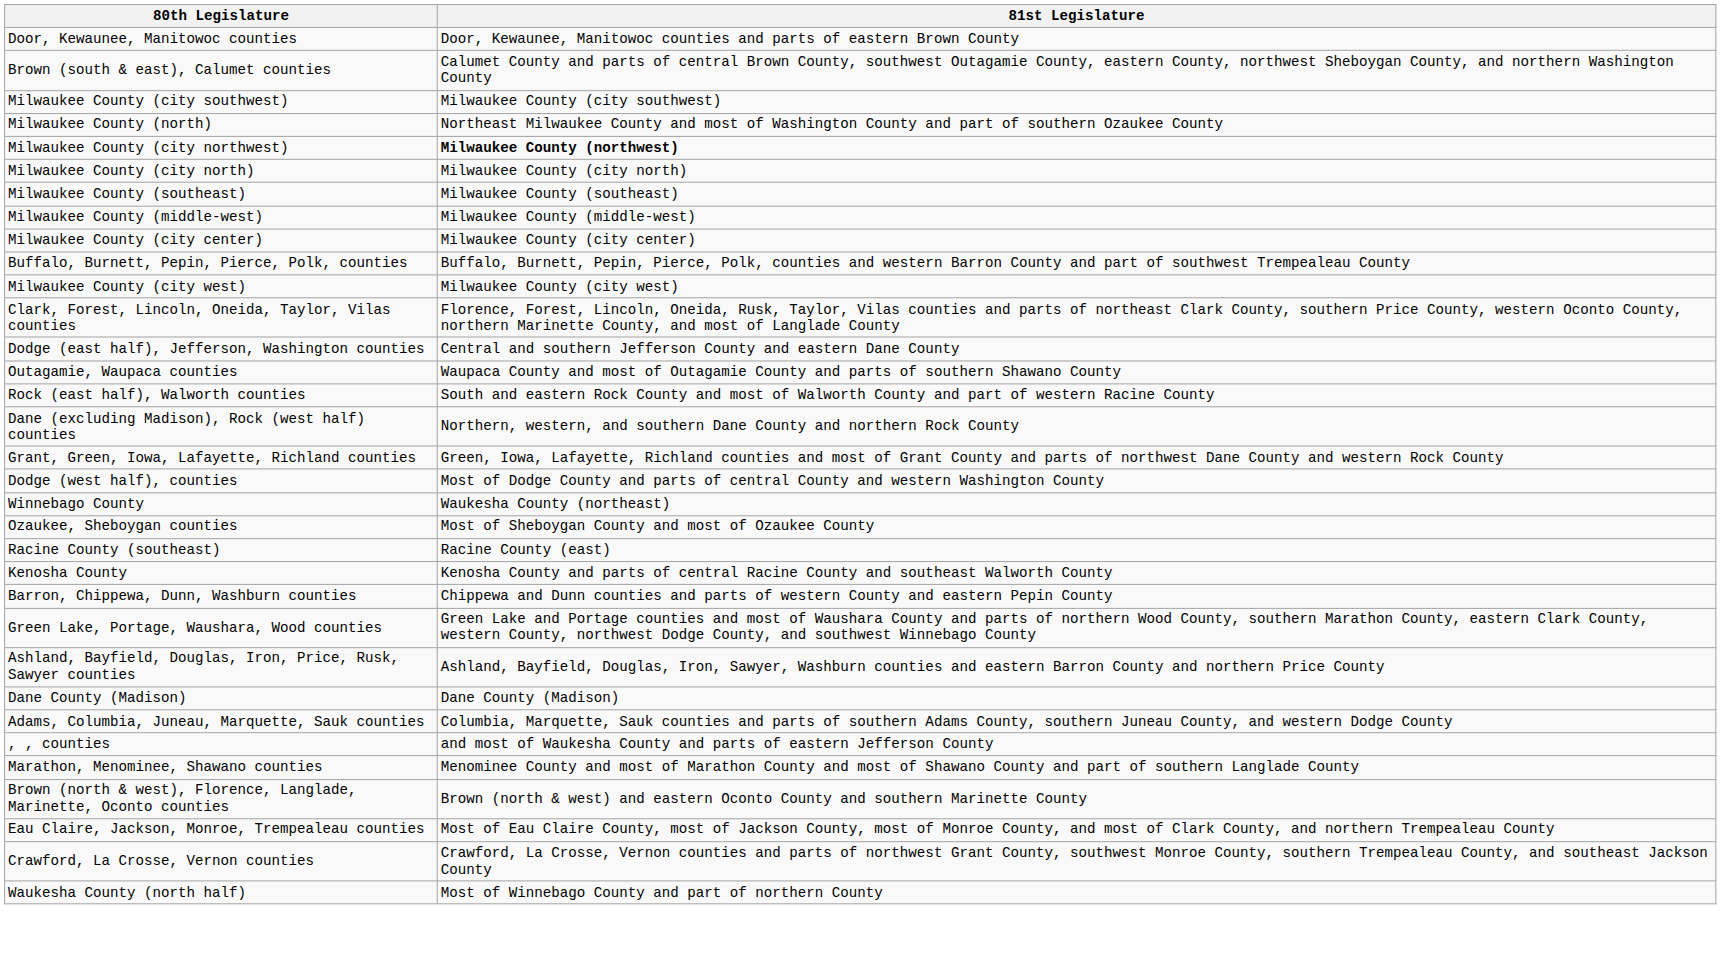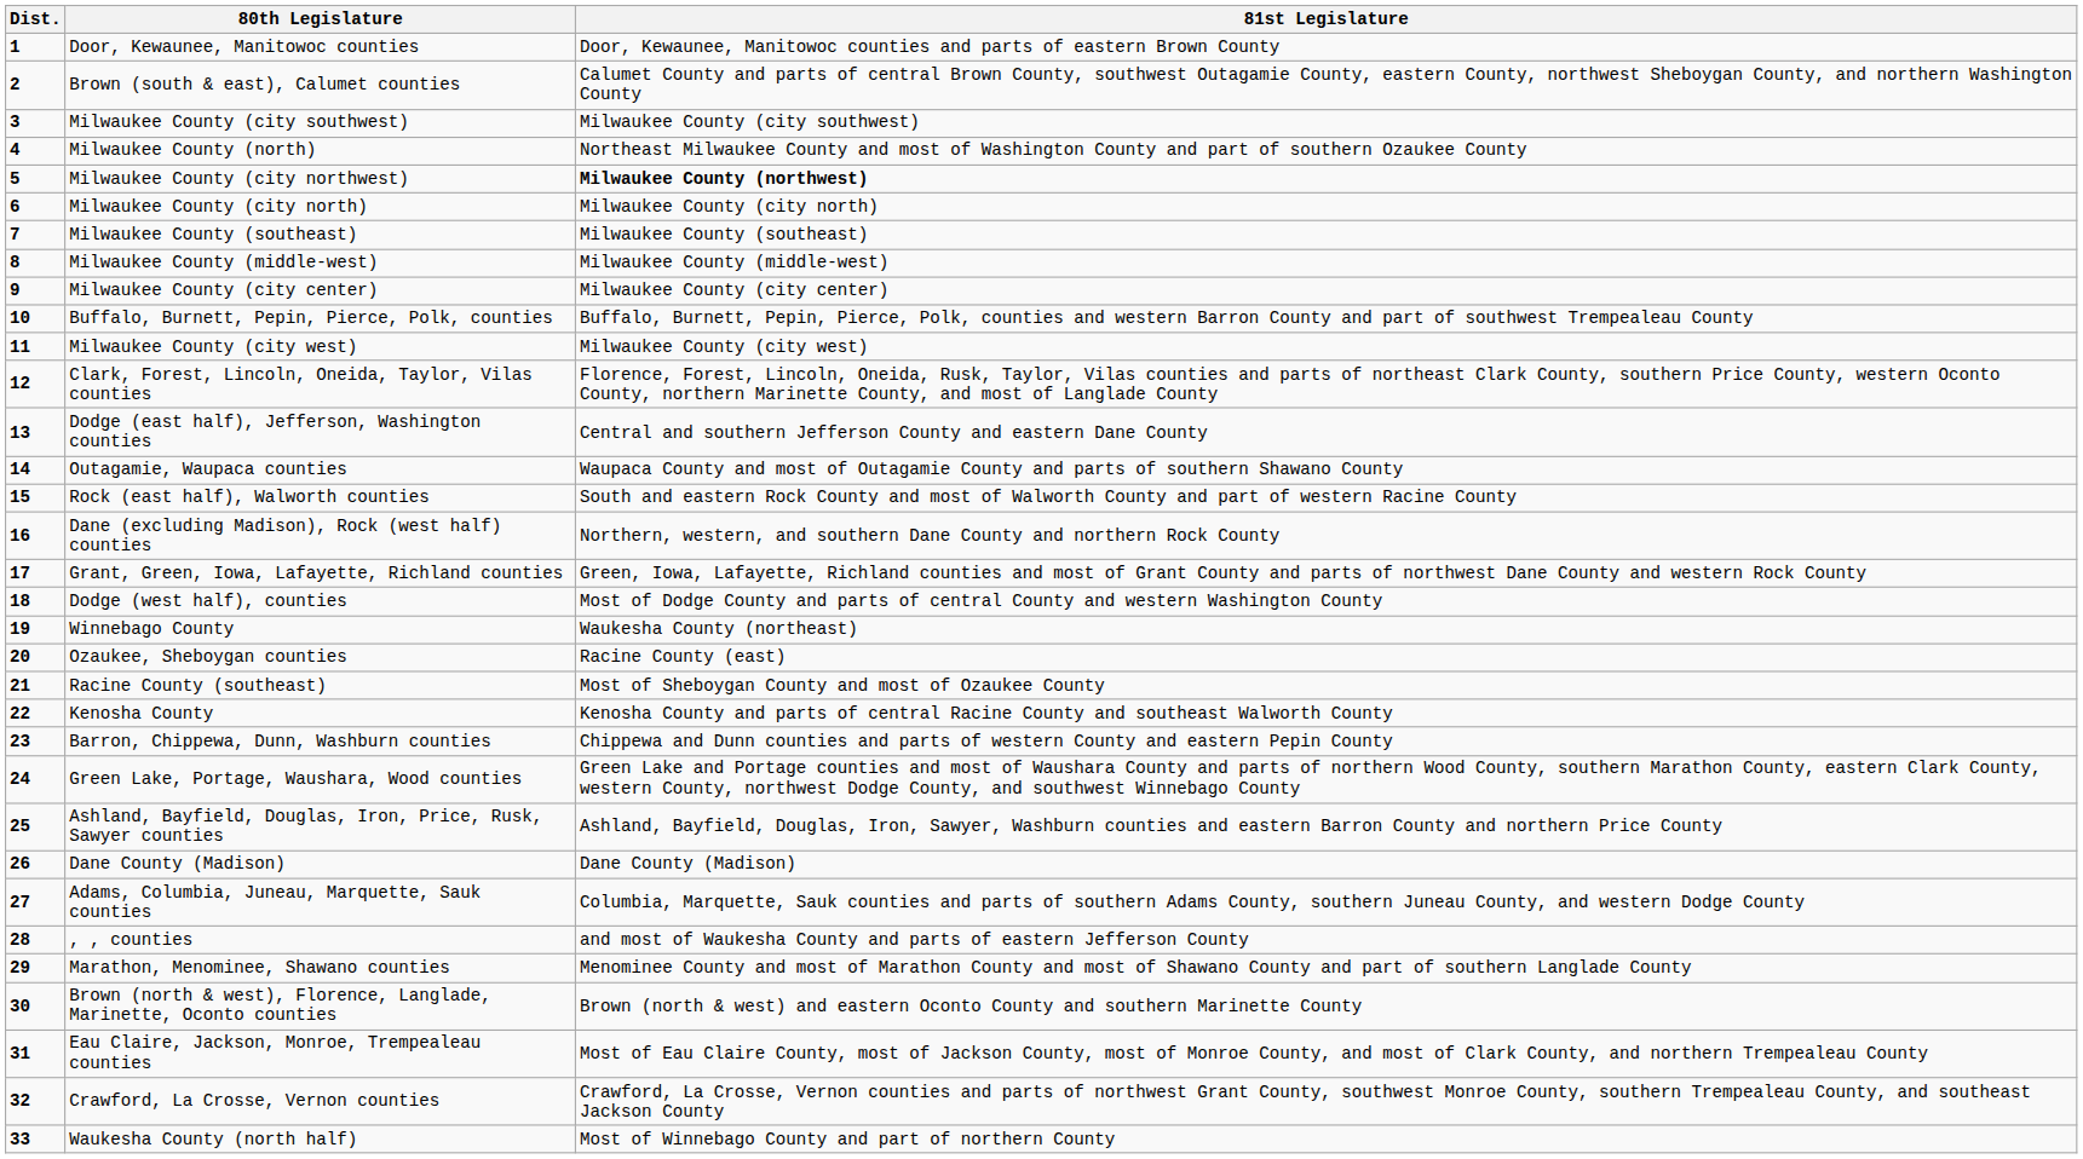 <table class="wikitable">
 <tr>
+<th>Dist.</th>
 <th>80th Legislature</th>
 <th>81st Legislature</th>
 </tr>
 <tr>
+<td><strong>1</strong></td>
 <td>Door, Kewaunee, Manitowoc counties</td>
 <td>Door, Kewaunee, Manitowoc counties and parts of eastern Brown County</td>
 </tr>
 <tr>
+<td><strong>2</strong></td>
 <td>Brown (south & east), Calumet counties</td>
 <td>Calumet County and parts of central Brown County, southwest Outagamie County, eastern  County, northwest Sheboygan County, and northern Washington County</td>
 </tr>
 <tr>
+<td><strong>3</strong></td>
 <td>Milwaukee County (city southwest)</td>
 <td>Milwaukee County (city southwest)</td>
 </tr>
 <tr>
+<td><strong>4</strong></td>
 <td>Milwaukee County (north)</td>
 <td>Northeast Milwaukee County and most of Washington County and part of southern Ozaukee County</td>
 </tr>
 <tr>
+<td><strong>5</strong></td>
 <td>Milwaukee County (city northwest)</td>
 <td><strong>Milwaukee County (northwest)</strong></td>
 </tr>
 <tr>
+<td><strong>6</strong></td>
 <td>Milwaukee County (city north)</td>
 <td>Milwaukee County (city north)</td>
 </tr>
 <tr>
+<td><strong>7</strong></td>
 <td>Milwaukee County (southeast)</td>
 <td>Milwaukee County (southeast)</td>
 </tr>
 <tr>
+<td><strong>8</strong></td>
 <td>Milwaukee County (middle-west)</td>
 <td>Milwaukee County (middle-west)</td>
 </tr>
 <tr>
+<td><strong>9</strong></td>
 <td>Milwaukee County (city center)</td>
 <td>Milwaukee County (city center)</td>
 </tr>
 <tr>
+<td><strong>10</strong></td>
 <td>Buffalo, Burnett, Pepin, Pierce, Polk,  counties</td>
 <td>Buffalo, Burnett, Pepin, Pierce, Polk,  counties and western Barron County and part of southwest Trempealeau County</td>
 </tr>
 <tr>
+<td><strong>11</strong></td>
 <td>Milwaukee County (city west)</td>
 <td>Milwaukee County (city west)</td>
 </tr>
 <tr>
+<td><strong>12</strong></td>
 <td>Clark, Forest, Lincoln, Oneida, Taylor, Vilas counties</td>
 <td>Florence, Forest, Lincoln, Oneida, Rusk, Taylor, Vilas counties and parts of northeast Clark County, southern Price County, western Oconto County, northern Marinette County, and most of Langlade County</td>
 </tr>
 <tr>
+<td><strong>13</strong></td>
 <td>Dodge (east half), Jefferson, Washington counties</td>
 <td>Central and southern Jefferson County and eastern Dane County</td>
 </tr>
 <tr>
+<td><strong>14</strong></td>
 <td>Outagamie, Waupaca counties</td>
 <td>Waupaca County and most of Outagamie County and parts of southern Shawano County</td>
 </tr>
 <tr>
+<td><strong>15</strong></td>
 <td>Rock (east half), Walworth counties</td>
 <td>South and eastern Rock County and most of Walworth County and part of western Racine County</td>
 </tr>
 <tr>
+<td><strong>16</strong></td>
 <td>Dane (excluding Madison), Rock (west half) counties</td>
 <td>Northern, western, and southern Dane County and northern Rock County</td>
 </tr>
 <tr>
+<td><strong>17</strong></td>
 <td>Grant, Green, Iowa, Lafayette, Richland counties</td>
 <td>Green, Iowa, Lafayette, Richland counties and most of Grant County and parts of northwest Dane County and western Rock County</td>
 </tr>
 <tr>
+<td><strong>18</strong></td>
 <td>Dodge (west half),  counties</td>
 <td>Most of Dodge County and parts of central  County and western Washington County</td>
 </tr>
 <tr>
+<td><strong>19</strong></td>
 <td>Winnebago County</td>
 <td>Waukesha County (northeast)</td>
 </tr>
 <tr>
+<td><strong>20</strong></td>
 <td>Ozaukee, Sheboygan counties</td>
+<td>Racine County (east)</td>
+</tr>
+<tr>
+<td><strong>21</strong></td>
+<td>Racine County (southeast)</td>
 <td>Most of Sheboygan County and most of Ozaukee County</td>
 </tr>
 <tr>
-<td>Racine County (southeast)</td>
-<td>Racine County (east)</td>
-</tr>
-<tr>
+<td><strong>22</strong></td>
 <td>Kenosha County</td>
 <td>Kenosha County and parts of central Racine County and southeast Walworth County</td>
 </tr>
 <tr>
+<td><strong>23</strong></td>
 <td>Barron, Chippewa, Dunn, Washburn counties</td>
 <td>Chippewa and Dunn counties and parts of western  County and eastern Pepin County</td>
 </tr>
 <tr>
+<td><strong>24</strong></td>
 <td>Green Lake, Portage, Waushara, Wood counties</td>
 <td>Green Lake and Portage counties and most of Waushara County and parts of northern Wood County, southern Marathon County, eastern Clark County, western  County, northwest Dodge County, and southwest Winnebago County</td>
 </tr>
 <tr>
+<td><strong>25</strong></td>
 <td>Ashland, Bayfield, Douglas, Iron, Price, Rusk, Sawyer counties</td>
 <td>Ashland, Bayfield, Douglas, Iron, Sawyer, Washburn counties and eastern Barron County and northern Price County</td>
 </tr>
 <tr>
+<td><strong>26</strong></td>
 <td>Dane County (Madison)</td>
 <td>Dane County (Madison)</td>
 </tr>
 <tr>
+<td><strong>27</strong></td>
 <td>Adams, Columbia, Juneau, Marquette, Sauk counties</td>
 <td>Columbia, Marquette, Sauk counties and parts of southern Adams County, southern Juneau County, and western Dodge County</td>
 </tr>
 <tr>
+<td><strong>28</strong></td>
 <td>, ,  counties</td>
 <td> and most of Waukesha County and parts of eastern Jefferson County</td>
 </tr>
 <tr>
+<td><strong>29</strong></td>
 <td>Marathon, Menominee, Shawano counties</td>
 <td>Menominee County and most of Marathon County and most of Shawano County and part of southern Langlade County</td>
 </tr>
 <tr>
+<td><strong>30</strong></td>
 <td>Brown (north & west), Florence, Langlade, Marinette, Oconto counties</td>
 <td>Brown (north & west) and eastern Oconto County and southern Marinette County</td>
 </tr>
 <tr>
+<td><strong>31</strong></td>
 <td>Eau Claire, Jackson, Monroe, Trempealeau counties</td>
 <td>Most of Eau Claire County, most of Jackson County, most of Monroe County, and most of Clark County, and northern Trempealeau County</td>
 </tr>
 <tr>
+<td><strong>32</strong></td>
 <td>Crawford, La Crosse, Vernon counties</td>
 <td>Crawford, La Crosse, Vernon counties and parts of northwest Grant County, southwest Monroe County, southern Trempealeau County, and southeast Jackson County</td>
 </tr>
 <tr>
+<td><strong>33</strong></td>
 <td>Waukesha County (north half)</td>
 <td>Most of Winnebago County and part of northern  County</td>
 </tr>
 </table>
